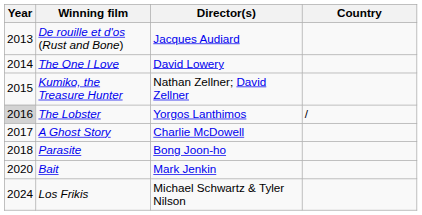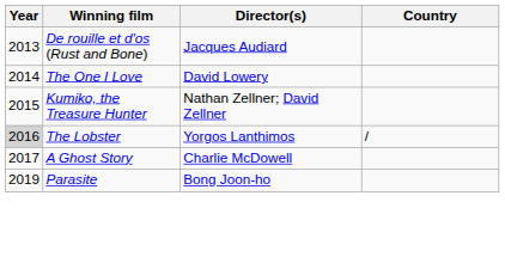 <table class="wikitable">
 <tr>
 <th width="30px">Year</th>
 <th width="150px">Winning film</th>
 <th width="200px">Director(s)</th>
 <th width="150px">Country</th>
 </tr>
 <tr>
 <td>2013</td>
 <td><em><a href='#'>De rouille et d'os</a></em><br>(<em>Rust and Bone</em>)</td>
 <td><a href='#'>Jacques Audiard</a></td>
 <td></td>
 </tr>
 <tr>
 <td>2014</td>
 <td><em><a href='#'>The One I Love</a></em></td>
 <td><a href='#'>David Lowery</a></td>
 <td></td>
 </tr>
 <tr>
 <td>2015</td>
 <td><em><a href='#'>Kumiko, the<br>Treasure Hunter</a></em></td>
 <td>Nathan Zellner; <a href='#'>David Zellner</a></td>
 <td></td>
 </tr>
 <tr>
 <td style="background: lightgrey;">2016</td>
 <td><em><a href='#'>The Lobster</a></em></td>
 <td><a href='#'>Yorgos Lanthimos</a></td>
 <td>/<br></td>
 </tr>
 <tr>
 <td>2017</td>
 <td><em><a href='#'>A Ghost Story</a></em></td>
 <td><a href='#'>Charlie McDowell</a></td>
 <td></td>
 </tr>
 <tr>
-<td>2018</td>
+<td>2019</td>
 <td><em><a href='#'>Parasite</a></em></td>
 <td><a href='#'>Bong Joon-ho</a></td>
 <td></td>
 </tr>
-<tr>
-<td>2020</td>
-<td><em><a href='#'>Bait</a></em></td>
-<td><a href='#'>Mark Jenkin</a></td>
-<td></td>
-</tr>
-<tr>
-<td>2024</td>
-<td><em>Los Frikis</em></td>
-<td>Michael Schwartz & Tyler Nilson</td>
-<td></td>
-</tr>
 </table>
